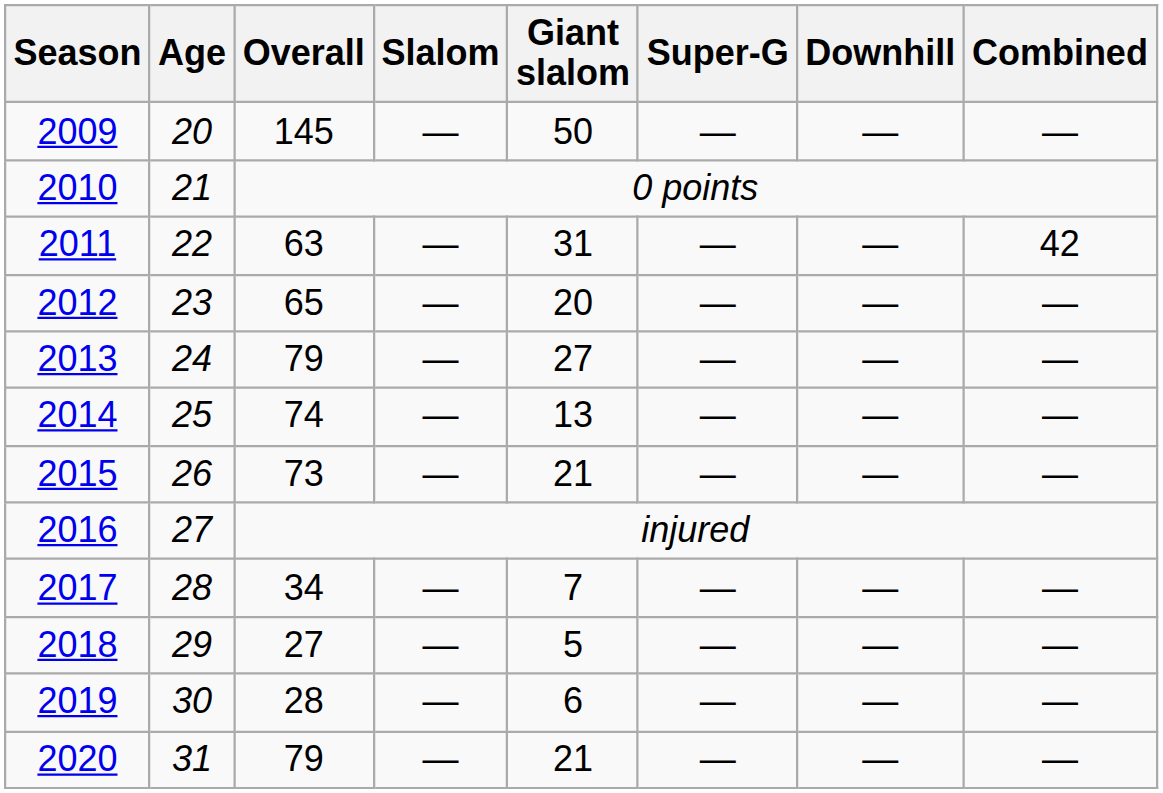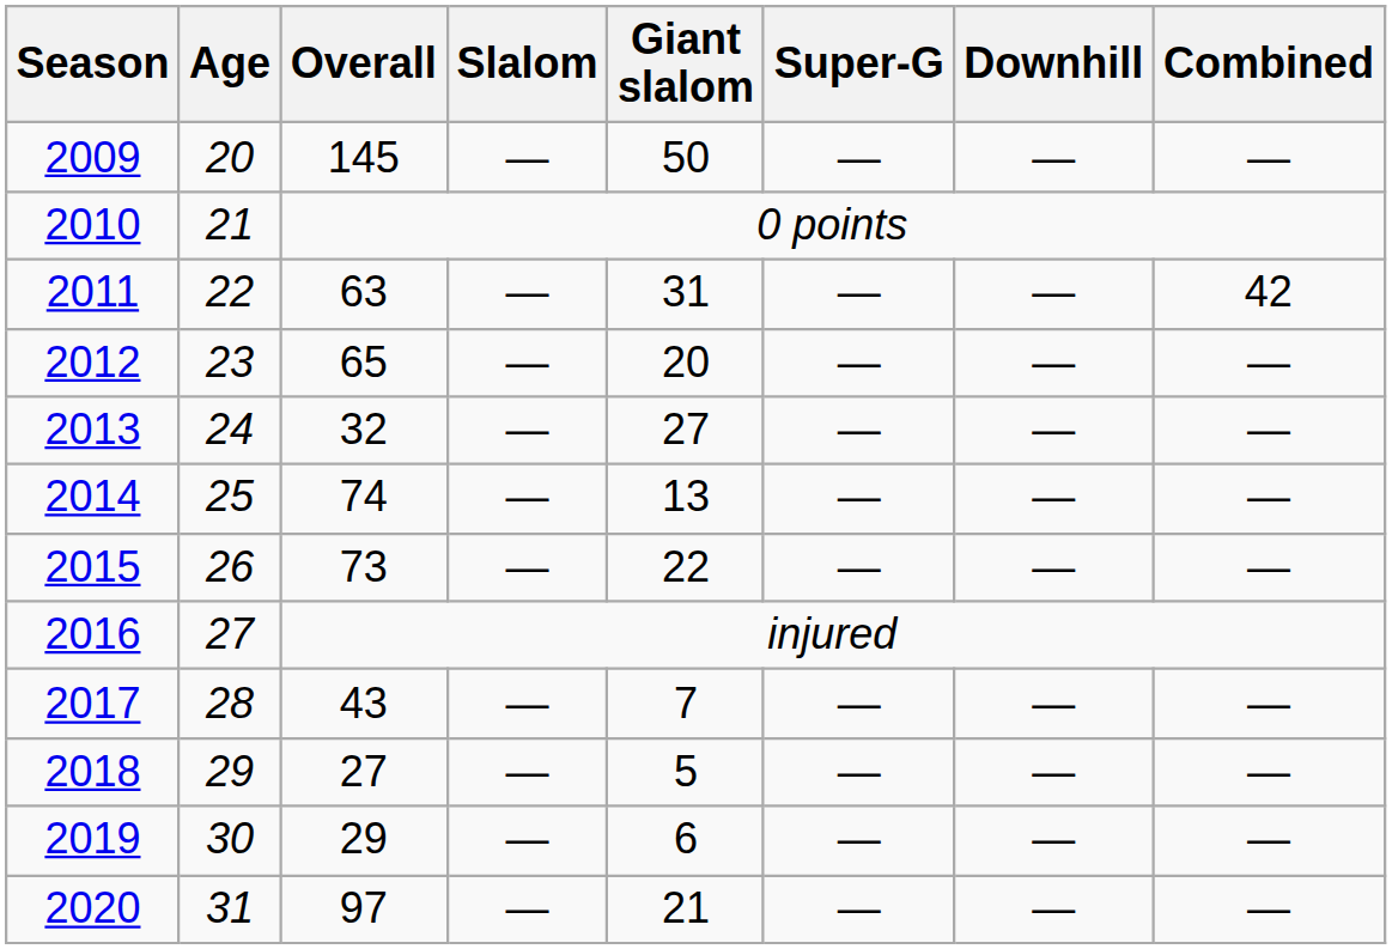 <table class=wikitable style="text-align:center">
 <tr>
 <th>Season</th>
 <th>Age</th>
 <th>Overall</th>
 <th>Slalom</th>
 <th>Giant<br>slalom</th>
 <th>Super-G</th>
 <th>Downhill</th>
 <th>Combined</th>
 </tr>
 <tr>
 <td><a href='#'>2009</a></td>
 <td><em>20</em></td>
 <td>145</td>
 <td>—</td>
 <td>50</td>
 <td>—</td>
 <td>—</td>
 <td>—</td>
 </tr>
 <tr>
 <td><a href='#'>2010</a></td>
 <td><em>21</em></td>
 <td colspan=6><em>0 points</em></td>
 </tr>
 <tr>
 <td><a href='#'>2011</a></td>
 <td><em>22</em></td>
 <td>63</td>
 <td>—</td>
 <td>31</td>
 <td>—</td>
 <td>—</td>
 <td>42</td>
 </tr>
 <tr>
 <td><a href='#'>2012</a></td>
 <td><em>23</em></td>
 <td>65</td>
 <td>—</td>
 <td>20</td>
 <td>—</td>
 <td>—</td>
 <td>—</td>
 </tr>
 <tr>
 <td><a href='#'>2013</a></td>
 <td><em>24</em></td>
-<td>79</td>
+<td>32</td>
 <td>—</td>
 <td>27</td>
 <td>—</td>
 <td>—</td>
 <td>—</td>
 </tr>
 <tr>
 <td><a href='#'>2014</a></td>
 <td><em>25</em></td>
 <td>74</td>
 <td>—</td>
 <td>13</td>
 <td>—</td>
 <td>—</td>
 <td>—</td>
 </tr>
 <tr>
 <td><a href='#'>2015</a></td>
 <td><em>26</em></td>
 <td>73</td>
 <td>—</td>
-<td>21</td>
+<td>22</td>
 <td>—</td>
 <td>—</td>
 <td>—</td>
 </tr>
 <tr>
 <td><a href='#'>2016</a></td>
 <td><em>27</em></td>
 <td colspan=6><em>injured</em></td>
 </tr>
 <tr>
 <td><a href='#'>2017</a></td>
 <td><em>28</em></td>
-<td>34</td>
+<td>43</td>
 <td>—</td>
 <td>7</td>
 <td>—</td>
 <td>—</td>
 <td>—</td>
 </tr>
 <tr>
 <td><a href='#'>2018</a></td>
 <td><em>29</em></td>
 <td>27</td>
 <td>—</td>
 <td>5</td>
 <td>—</td>
 <td>—</td>
 <td>—</td>
 </tr>
 <tr>
 <td><a href='#'>2019</a></td>
 <td><em>30</em></td>
-<td>28</td>
+<td>29</td>
 <td>—</td>
 <td>6</td>
 <td>—</td>
 <td>—</td>
 <td>—</td>
 </tr>
 <tr>
 <td><a href='#'>2020</a></td>
 <td><em>31</em></td>
-<td>79</td>
+<td>97</td>
 <td>—</td>
 <td>21</td>
 <td>—</td>
 <td>—</td>
 <td>—</td>
 </tr>
 </table>
